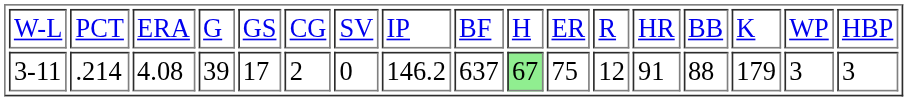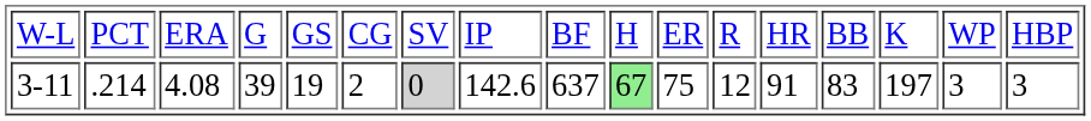 <table border="1" cellpadding="2">
 <tr>
 <td><a href='#'>W-L</a></td>
 <td><a href='#'>PCT</a></td>
 <td><a href='#'>ERA</a></td>
 <td><a href='#'>G</a></td>
 <td><a href='#'>GS</a></td>
 <td><a href='#'>CG</a></td>
 <td><a href='#'>SV</a></td>
 <td><a href='#'>IP</a></td>
 <td><a href='#'>BF</a></td>
 <td><a href='#'>H</a></td>
 <td><a href='#'>ER</a></td>
 <td><a href='#'>R</a></td>
 <td><a href='#'>HR</a></td>
 <td><a href='#'>BB</a></td>
 <td><a href='#'>K</a></td>
 <td><a href='#'>WP</a></td>
 <td><a href='#'>HBP</a></td>
 </tr>
 <tr>
 <td>3-11</td>
 <td>.214</td>
 <td>4.08</td>
 <td>39</td>
-<td>17</td>
+<td>19</td>
 <td>2</td>
-<td>0</td>
-<td>146.2</td>
+<td style="background: lightgrey;">0</td>
+<td>142.6</td>
 <td>637</td>
 <td style="background: lightgreen;">67</td>
 <td>75</td>
 <td>12</td>
 <td>91</td>
-<td>88</td>
-<td>179</td>
+<td>83</td>
+<td>197</td>
 <td>3</td>
 <td>3</td>
 </tr>
 </table>
